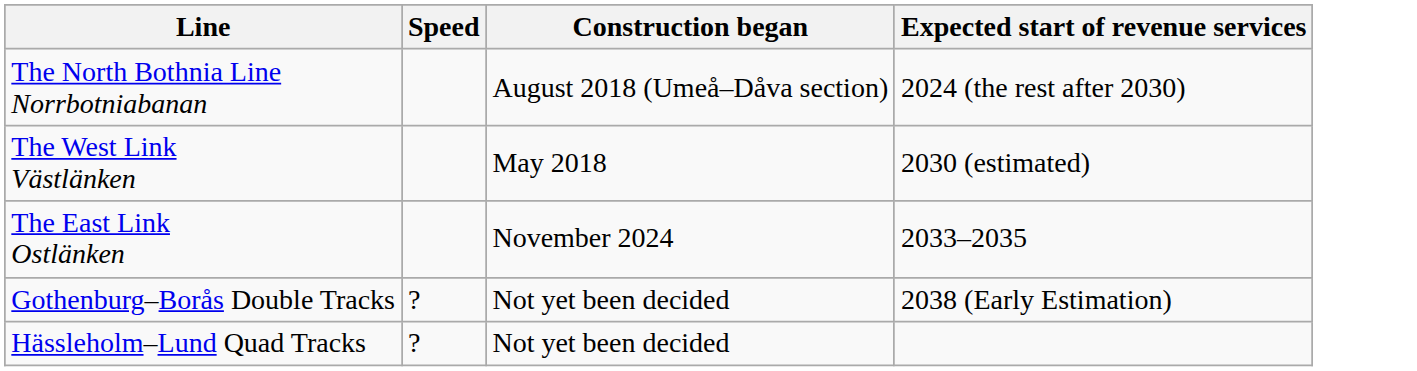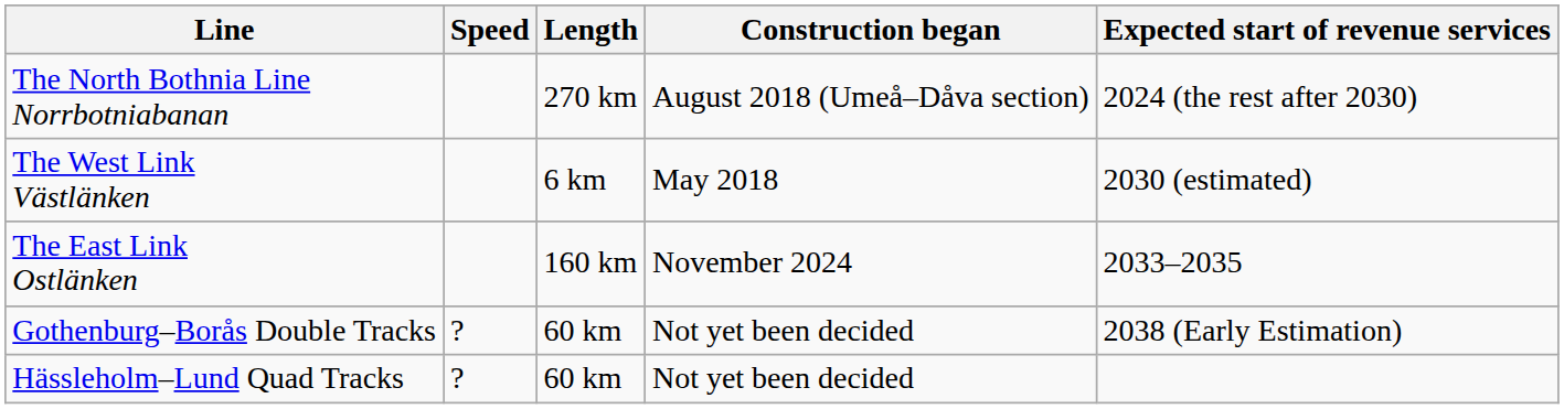 <table class="wikitable">
 <tr>
 <th>Line</th>
 <th>Speed</th>
+<th>Length</th>
 <th>Construction began</th>
 <th>Expected start of revenue services</th>
 </tr>
 <tr>
 <td><a href='#'>The North Bothnia Line</a><br><em>Norrbotniabanan</em></td>
 <td></td>
+<td>270 km</td>
 <td>August 2018 (Umeå–Dåva section)</td>
 <td>2024 (the rest after 2030)</td>
 </tr>
 <tr>
 <td><a href='#'>The West Link</a><br><em>Västlänken</em></td>
 <td></td>
+<td>6 km</td>
 <td>May 2018</td>
 <td>2030 (estimated)</td>
 </tr>
 <tr>
 <td><a href='#'>The East Link</a><br><em>Ostlänken</em></td>
 <td></td>
+<td>160 km</td>
 <td>November 2024</td>
 <td>2033–2035</td>
 </tr>
 <tr>
 <td><a href='#'>Gothenburg</a>–<a href='#'>Borås</a> Double Tracks</td>
 <td>?</td>
+<td>60 km</td>
 <td>Not yet been decided</td>
 <td>2038 (Early Estimation)</td>
 </tr>
 <tr>
 <td><a href='#'>Hässleholm</a>–<a href='#'>Lund</a> Quad Tracks</td>
 <td>?</td>
+<td>60 km</td>
 <td>Not yet been decided</td>
 <td></td>
 </tr>
 </table>
